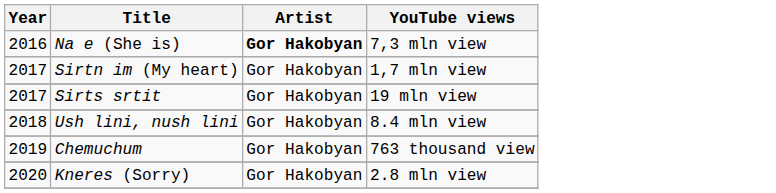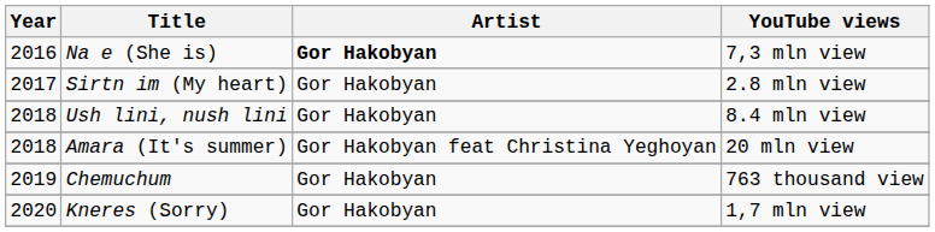 <table class="wikitable sortable">
 <tr>
 <th scope="col">Year</th>
 <th scope="col">Title</th>
 <th scope="col">Artist</th>
 <th scope="col">YouTube views</th>
 </tr>
 <tr>
 <td align="center">2016</td>
 <td scope="col"><em>Na e</em> (She is)</td>
 <td><strong>Gor Hakobyan</strong></td>
 <td>7,3 mln view</td>
 </tr>
 <tr>
 </tr>
 <tr>
 <td align="center">2017</td>
 <td scope="col"><em>Sirtn im</em> (My heart)</td>
 <td>Gor Hakobyan</td>
-<td>1,7 mln view</td>
+<td>2.8 mln view</td>
 </tr>
 <tr>
-</tr>
-<tr>
-<td align="center">2017</td>
-<td scope="col"><em>Sirts srtit</em></td>
-<td>Gor Hakobyan</td>
-<td>19 mln view</td>
 </tr>
 <tr>
 </tr>
 <tr>
 <td align="center">2018</td>
 <td scope="col"><em>Ush lini, nush lini</em></td>
 <td>Gor Hakobyan</td>
 <td>8.4 mln view</td>
 </tr>
 <tr>
+</tr>
+<tr>
+<td align="center">2018</td>
+<td scope="col"><em>Amara</em> (It's summer)</td>
+<td>Gor Hakobyan feat Christina Yeghoyan</td>
+<td>20 mln view</td>
 </tr>
 <tr>
 </tr>
 <tr>
 <td align="center">2019</td>
 <td scope="col"><em>Chemuchum</em></td>
 <td>Gor Hakobyan</td>
 <td>763 thousand view</td>
 </tr>
 <tr>
 </tr>
 <tr>
 <td align="center">2020</td>
 <td scope="col"><em>Kneres</em> (Sorry)</td>
 <td>Gor Hakobyan</td>
-<td>2.8 mln view</td>
+<td>1,7 mln view</td>
 </tr>
 <tr>
 </tr>
 </table>
